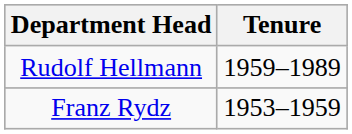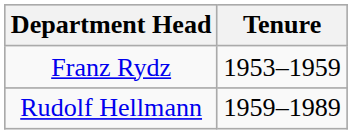 <table class="wikitable" style="text-align: center;">
 <tr>
 <th>Department Head</th>
 <th>Tenure</th>
 </tr>
 <tr>
+<td><a href='#'>Franz Rydz</a></td>
+<td>1953–1959</td>
+</tr>
+<tr>
 <td><a href='#'>Rudolf Hellmann</a></td>
 <td>1959–1989</td>
 </tr>
-<tr>
-<td><a href='#'>Franz Rydz</a></td>
-<td>1953–1959</td>
-</tr>
 </table>
